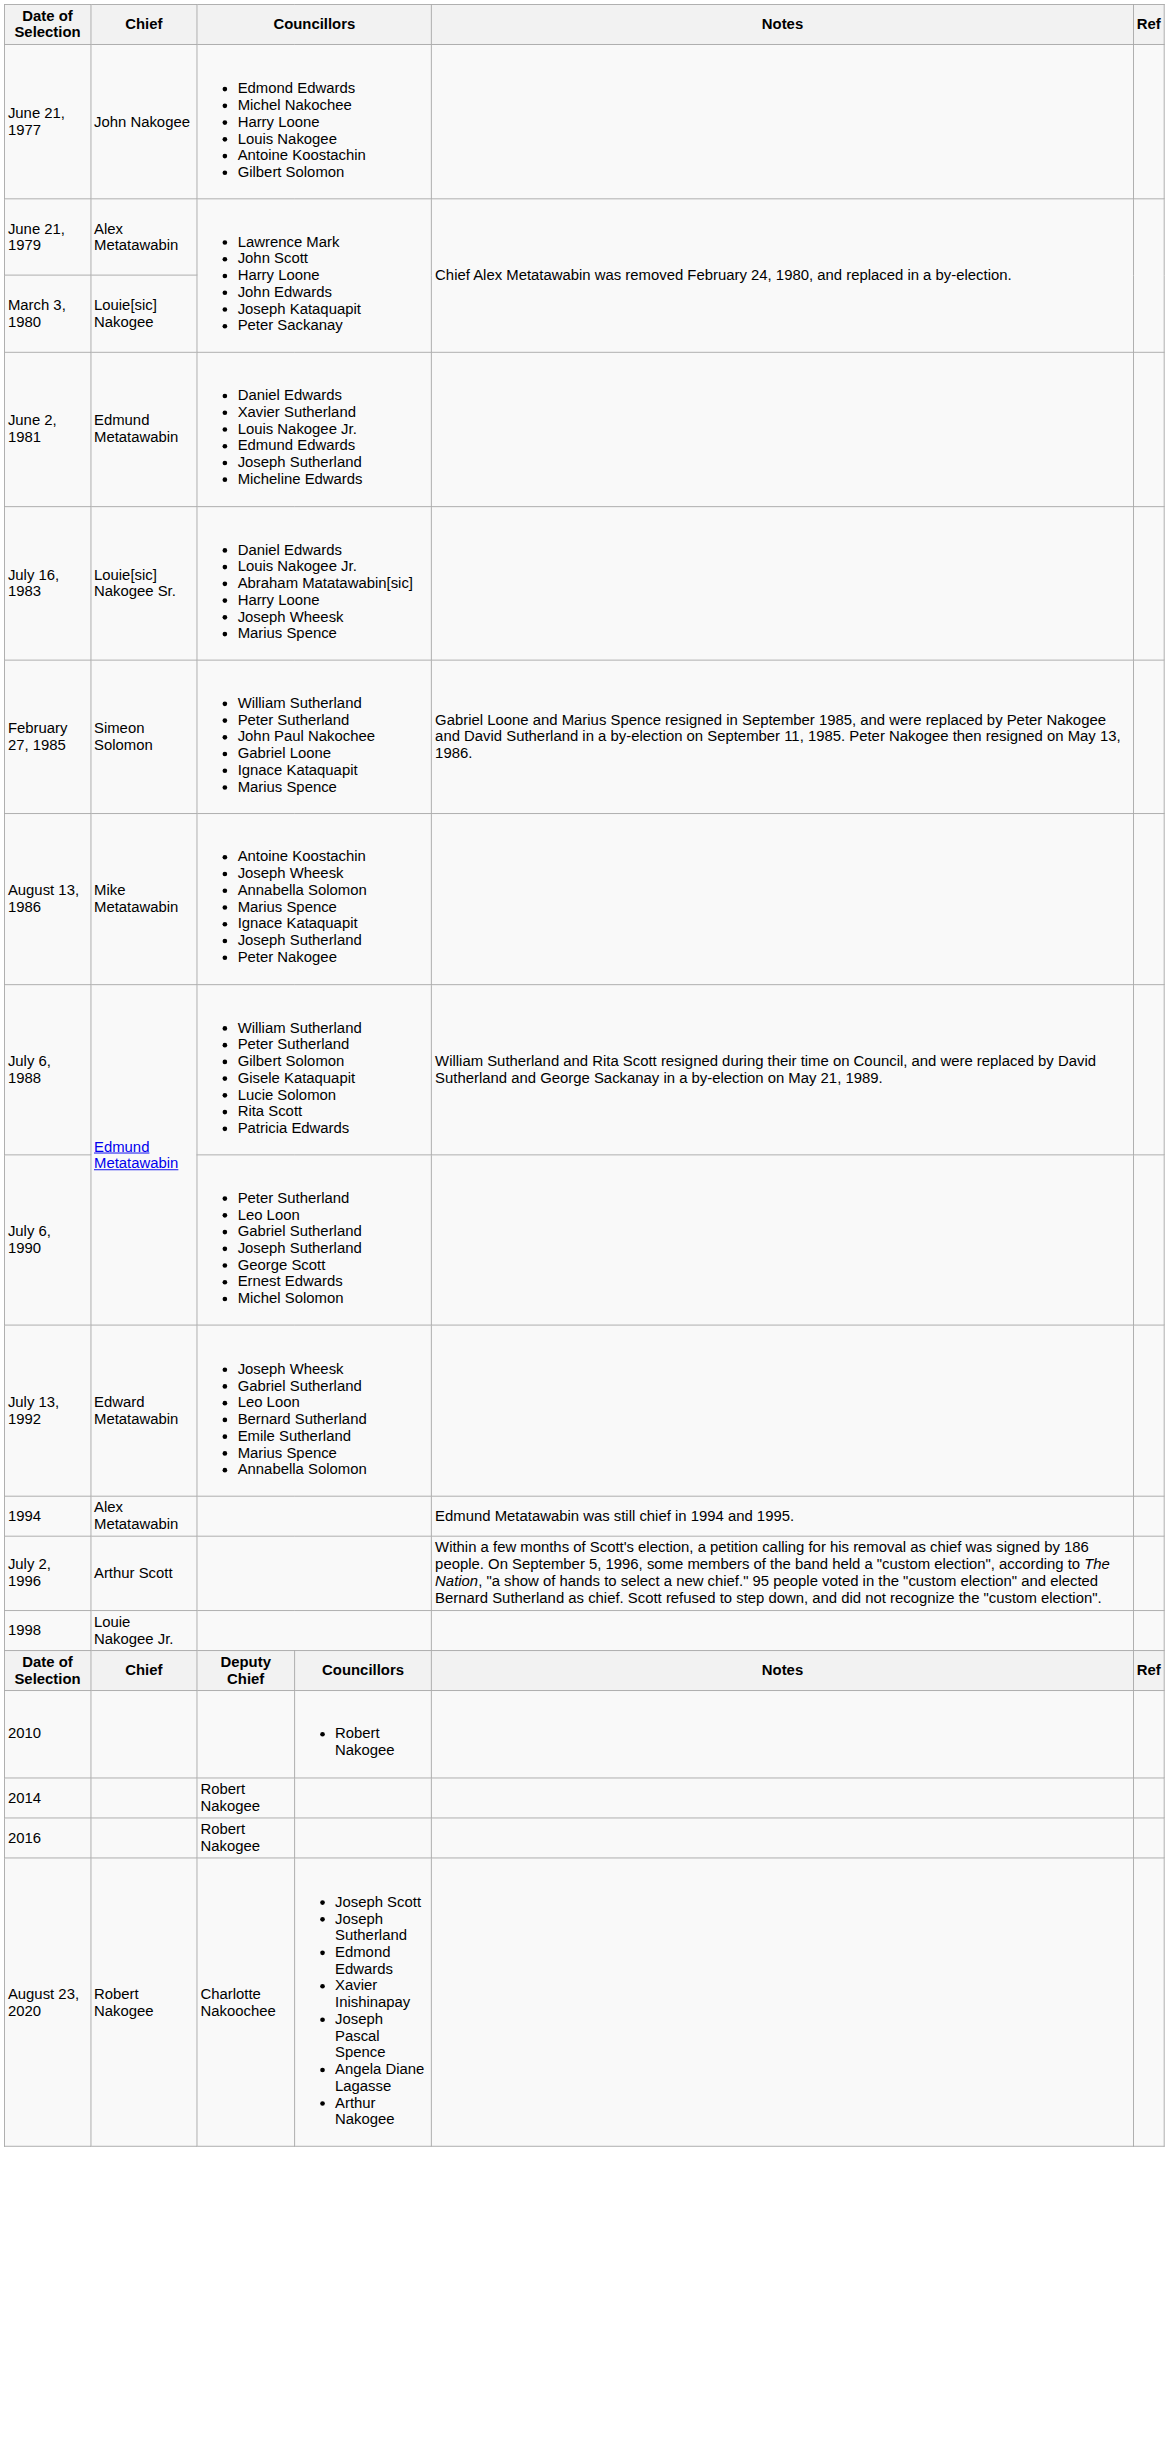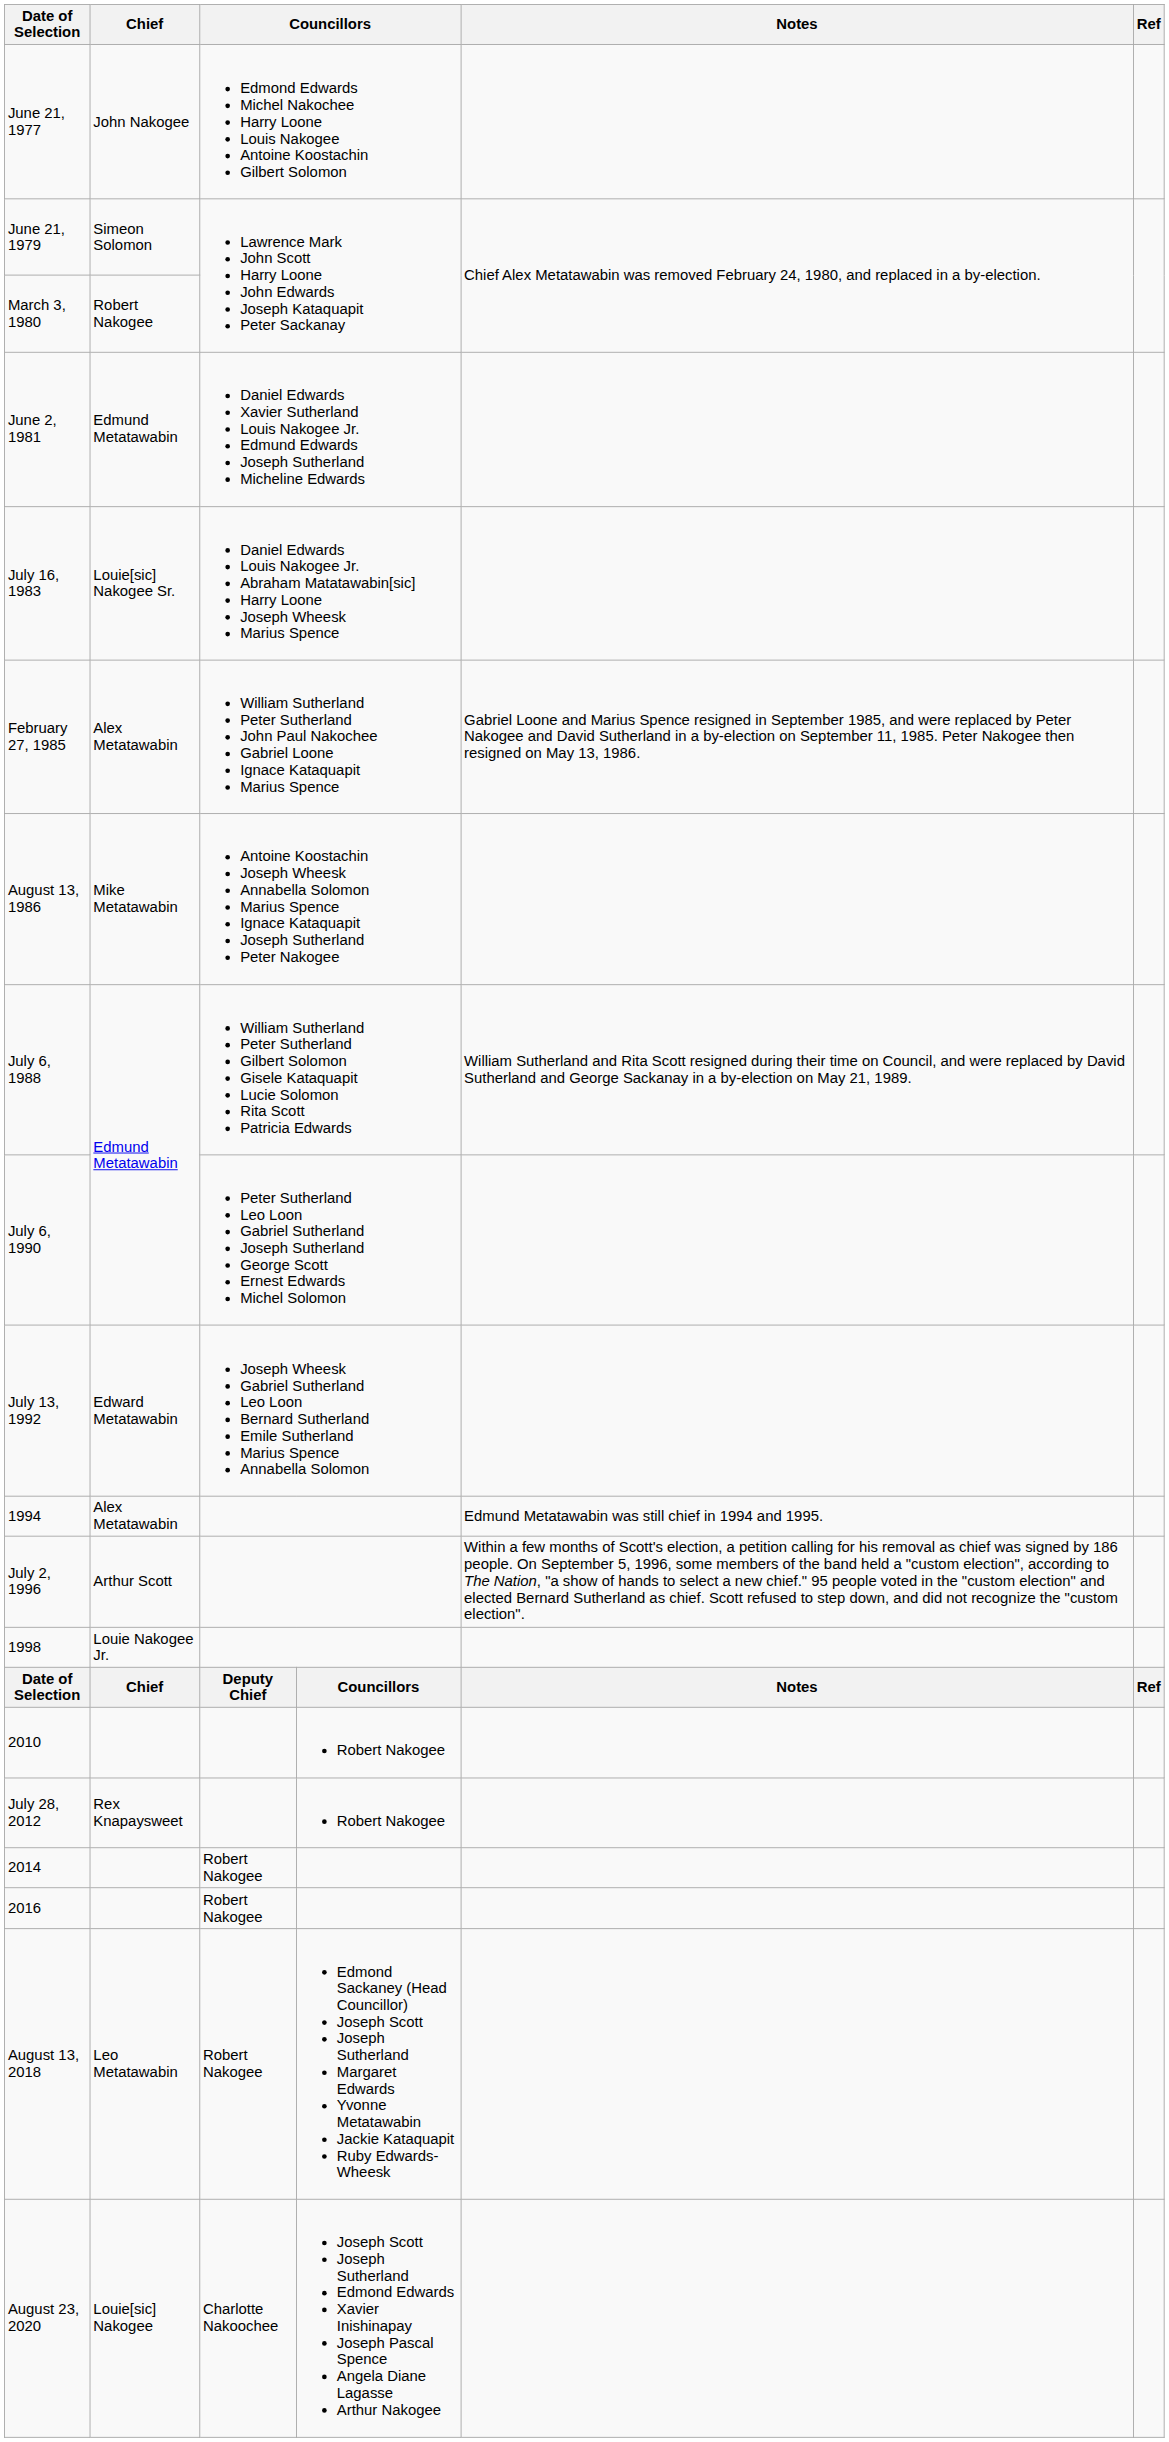 <table class="wikitable">
 <tr>
 <th>Date of Selection</th>
 <th>Chief</th>
 <th colspan="2">Councillors</th>
 <th>Notes</th>
 <th>Ref</th>
 </tr>
 <tr>
 <td>June 21, 1977</td>
 <td>John Nakogee</td>
 <td colspan="2"><br><ul><li>Edmond Edwards</li><li>Michel Nakochee</li><li>Harry Loone</li><li>Louis Nakogee</li><li>Antoine Koostachin</li><li>Gilbert Solomon</li></ul></td>
 <td></td>
 <td></td>
 </tr>
 <tr>
 <td>June 21, 1979</td>
-<td>Alex Metatawabin</td>
+<td>Simeon Solomon</td>
 <td colspan="2" rowspan="2"><br><ul><li>Lawrence Mark</li><li>John Scott</li><li>Harry Loone</li><li>John Edwards</li><li>Joseph Kataquapit</li><li>Peter Sackanay</li></ul></td>
 <td rowspan="2">Chief Alex Metatawabin was removed February 24, 1980, and replaced in a by-election.</td>
 <td rowspan="2"></td>
 </tr>
 <tr>
 <td>March 3, 1980</td>
-<td>Louie[sic] Nakogee</td>
+<td>Robert Nakogee</td>
 </tr>
 <tr>
 <td>June 2, 1981</td>
 <td>Edmund Metatawabin</td>
 <td colspan="2"><br><ul><li>Daniel Edwards</li><li>Xavier Sutherland</li><li>Louis Nakogee Jr.</li><li>Edmund Edwards</li><li>Joseph Sutherland</li><li>Micheline Edwards</li></ul></td>
 <td></td>
 <td></td>
 </tr>
 <tr>
 <td>July 16, 1983</td>
 <td>Louie[sic] Nakogee Sr.</td>
 <td colspan="2"><br><ul><li>Daniel Edwards</li><li>Louis Nakogee Jr.</li><li>Abraham Matatawabin[sic]</li><li>Harry Loone</li><li>Joseph Wheesk</li><li>Marius Spence</li></ul></td>
 <td></td>
 <td></td>
 </tr>
 <tr>
 <td>February 27, 1985</td>
-<td>Simeon Solomon</td>
+<td>Alex Metatawabin</td>
 <td colspan="2"><br><ul><li>William Sutherland</li><li>Peter Sutherland</li><li>John Paul Nakochee</li><li>Gabriel Loone</li><li>Ignace Kataquapit</li><li>Marius Spence</li></ul></td>
 <td>Gabriel Loone and Marius Spence resigned in September 1985, and were replaced by Peter Nakogee and David Sutherland in a by-election on September 11, 1985. Peter Nakogee then resigned on May 13, 1986.</td>
 <td></td>
 </tr>
 <tr>
 <td>August 13, 1986</td>
 <td>Mike Metatawabin</td>
 <td colspan="2"><br><ul><li>Antoine Koostachin</li><li>Joseph Wheesk</li><li>Annabella Solomon</li><li>Marius Spence</li><li>Ignace Kataquapit</li><li>Joseph Sutherland</li><li>Peter Nakogee</li></ul></td>
 <td></td>
 <td></td>
 </tr>
 <tr>
 <td>July 6, 1988</td>
 <td rowspan="2"><a href='#'>Edmund Metatawabin</a></td>
 <td colspan="2"><br><ul><li>William Sutherland</li><li>Peter Sutherland</li><li>Gilbert Solomon</li><li>Gisele Kataquapit</li><li>Lucie Solomon</li><li>Rita Scott</li><li>Patricia Edwards</li></ul></td>
 <td>William Sutherland and Rita Scott resigned during their time on Council, and were replaced by David Sutherland and George Sackanay in a by-election on May 21, 1989.</td>
 <td></td>
 </tr>
 <tr>
 <td>July 6, 1990</td>
 <td colspan="2"><br><ul><li>Peter Sutherland</li><li>Leo Loon</li><li>Gabriel Sutherland</li><li>Joseph Sutherland</li><li>George Scott</li><li>Ernest Edwards</li><li>Michel Solomon</li></ul></td>
 <td></td>
 <td></td>
 </tr>
 <tr>
 <td>July 13, 1992</td>
 <td>Edward Metatawabin</td>
 <td colspan="2"><br><ul><li>Joseph Wheesk</li><li>Gabriel Sutherland</li><li>Leo Loon</li><li>Bernard Sutherland</li><li>Emile Sutherland</li><li>Marius Spence</li><li>Annabella Solomon</li></ul></td>
 <td></td>
 <td></td>
 </tr>
 <tr>
 <td>1994</td>
 <td>Alex Metatawabin</td>
 <td colspan="2"></td>
 <td>Edmund Metatawabin was still chief in 1994 and 1995.</td>
 <td></td>
 </tr>
 <tr>
 <td>July 2, 1996</td>
 <td>Arthur Scott</td>
 <td colspan="2"></td>
 <td>Within a few months of Scott's election, a petition calling for his removal as chief was signed by 186 people. On September 5, 1996, some members of the band held a "custom election", according to <em>The Nation</em>, "a show of hands to select a new chief." 95 people voted in the "custom election" and elected Bernard Sutherland as chief. Scott refused to step down, and did not recognize the "custom election".</td>
 <td></td>
 </tr>
 <tr>
 <td>1998</td>
 <td>Louie Nakogee Jr.</td>
 <td colspan="2"></td>
 <td></td>
 <td></td>
 </tr>
 <tr>
 <th>Date of Selection</th>
 <th>Chief</th>
 <th>Deputy Chief</th>
 <th>Councillors</th>
 <th>Notes</th>
 <th>Ref</th>
 </tr>
 <tr>
 <td>2010</td>
 <td></td>
 <td></td>
 <td><br><ul><li>Robert Nakogee</li></ul></td>
 <td></td>
 <td></td>
 </tr>
 <tr>
+<td>July 28, 2012</td>
+<td>Rex Knapaysweet</td>
+<td></td>
+<td><br><ul><li>Robert Nakogee</li></ul></td>
+<td></td>
+<td></td>
+</tr>
+<tr>
 <td>2014</td>
 <td></td>
 <td>Robert Nakogee</td>
 <td></td>
 <td></td>
 <td></td>
 </tr>
 <tr>
 <td>2016</td>
 <td></td>
 <td>Robert Nakogee</td>
 <td></td>
 <td></td>
 <td></td>
 </tr>
 <tr>
+<td>August 13, 2018</td>
+<td>Leo Metatawabin</td>
+<td>Robert Nakogee</td>
+<td><br><ul><li>Edmond Sackaney (Head Councillor)</li><li>Joseph Scott</li><li>Joseph Sutherland</li><li>Margaret Edwards</li><li>Yvonne Metatawabin</li><li>Jackie Kataquapit</li><li>Ruby Edwards-Wheesk</li></ul></td>
+<td></td>
+<td></td>
+</tr>
+<tr>
 <td>August 23, 2020</td>
-<td>Robert Nakogee</td>
+<td>Louie[sic] Nakogee</td>
 <td>Charlotte Nakoochee</td>
 <td><br><ul><li>Joseph Scott</li><li>Joseph Sutherland</li><li>Edmond Edwards</li><li>Xavier Inishinapay</li><li>Joseph Pascal Spence</li><li>Angela Diane Lagasse</li><li>Arthur Nakogee</li></ul></td>
 <td></td>
 <td></td>
 </tr>
 </table>
